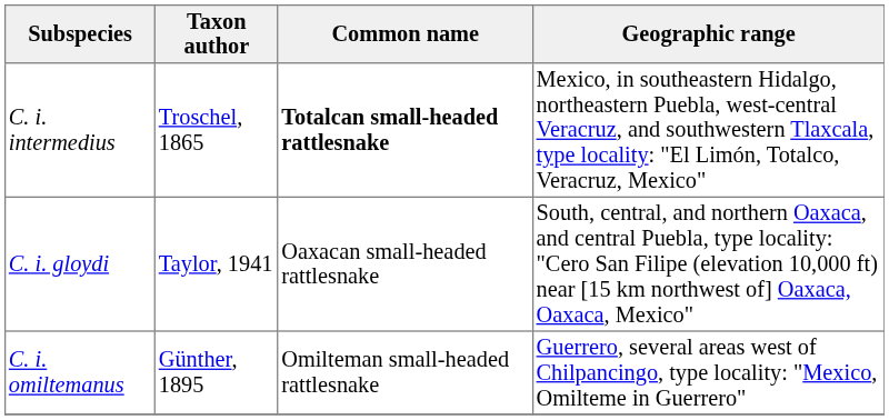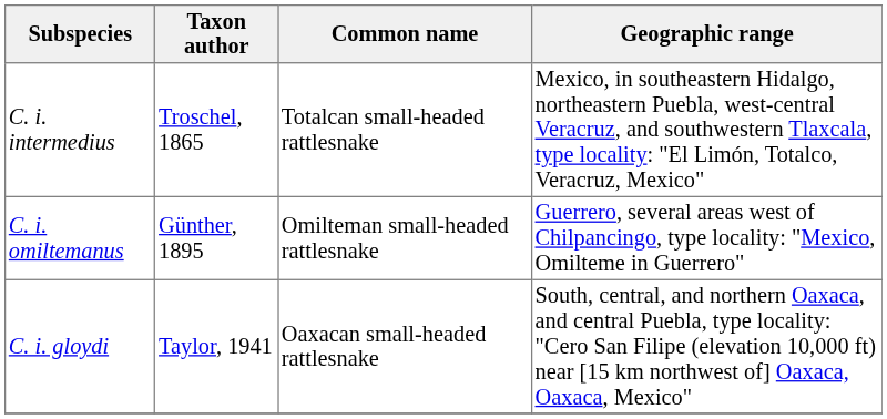 <table cellspacing=0 cellpadding=2 border=1 style="border-collapse: collapse;">
 <tr>
 <th bgcolor="#f0f0f0">Subspecies</th>
 <th bgcolor="#f0f0f0">Taxon author</th>
 <th bgcolor="#f0f0f0">Common name</th>
 <th bgcolor="#f0f0f0">Geographic range</th>
 </tr>
 <tr>
 <td><em>C. i. intermedius</em></td>
 <td><a href='#'>Troschel</a>, 1865</td>
-<td><strong>Totalcan small-headed rattlesnake</strong></td>
+<td>Totalcan small-headed rattlesnake</td>
 <td style="width:40%">Mexico, in southeastern Hidalgo, northeastern Puebla, west-central <a href='#'>Veracruz</a>, and southwestern <a href='#'>Tlaxcala</a>, <a href='#'>type locality</a>: "El Limón, Totalco, Veracruz, Mexico"</td>
+</tr>
+<tr>
+<td><em><a href='#'>C. i. omiltemanus</a></em></td>
+<td><a href='#'>Günther</a>, 1895</td>
+<td>Omilteman small-headed rattlesnake</td>
+<td><a href='#'>Guerrero</a>, several areas west of <a href='#'>Chilpancingo</a>, type locality: "<a href='#'>Mexico</a>, Omilteme in Guerrero"</td>
 </tr>
 <tr>
 <td><em><a href='#'>C. i. gloydi</a></em></td>
 <td><a href='#'>Taylor</a>, 1941</td>
 <td>Oaxacan small-headed rattlesnake</td>
 <td>South, central, and northern <a href='#'>Oaxaca</a>, and central Puebla, type locality: "Cero San Filipe (elevation 10,000 ft) near [15 km northwest of] <a href='#'>Oaxaca, Oaxaca</a>, Mexico"</td>
 </tr>
 <tr>
-<td><em><a href='#'>C. i. omiltemanus</a></em></td>
-<td><a href='#'>Günther</a>, 1895</td>
-<td>Omilteman small-headed rattlesnake</td>
-<td><a href='#'>Guerrero</a>, several areas west of <a href='#'>Chilpancingo</a>, type locality: "<a href='#'>Mexico</a>, Omilteme in Guerrero"</td>
-</tr>
-<tr>
 </tr>
 </table>
